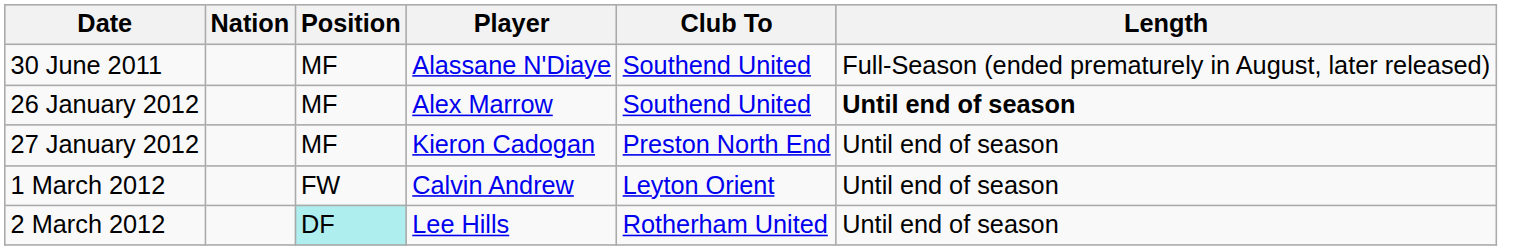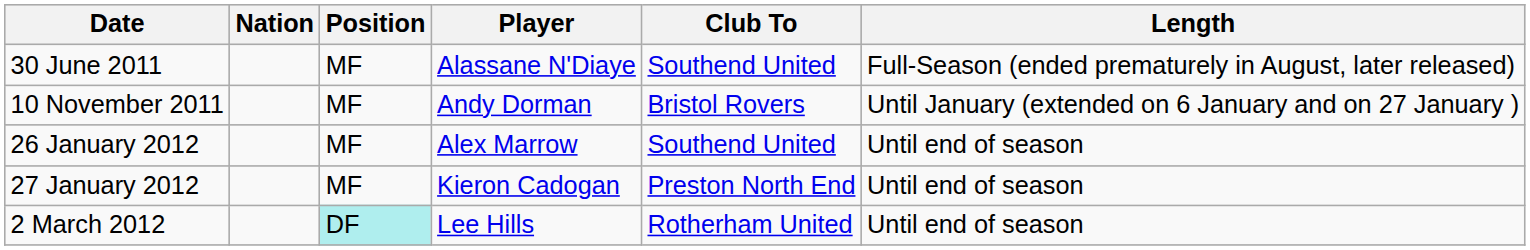 <table class="wikitable">
 <tr>
 <th>Date</th>
 <th>Nation</th>
 <th>Position</th>
 <th>Player</th>
 <th>Club To</th>
 <th>Length</th>
 </tr>
 <tr>
 <td>30 June 2011</td>
 <td></td>
 <td>MF</td>
 <td><a href='#'>Alassane N'Diaye</a></td>
 <td><a href='#'>Southend United</a></td>
 <td>Full-Season (ended prematurely in August, later released)</td>
 </tr>
 <tr>
+<td>10 November 2011</td>
+<td></td>
+<td>MF</td>
+<td><a href='#'>Andy Dorman</a></td>
+<td><a href='#'>Bristol Rovers</a></td>
+<td>Until January (extended on 6 January and on 27 January )</td>
+</tr>
+<tr>
 <td>26 January 2012</td>
 <td></td>
 <td>MF</td>
 <td><a href='#'>Alex Marrow</a></td>
 <td><a href='#'>Southend United</a></td>
-<td><strong>Until end of season</strong></td>
+<td>Until end of season</td>
 </tr>
 <tr>
 <td>27 January 2012</td>
 <td></td>
 <td>MF</td>
 <td><a href='#'>Kieron Cadogan</a></td>
 <td><a href='#'>Preston North End</a></td>
-<td>Until end of season</td>
-</tr>
-<tr>
-<td>1 March 2012</td>
-<td></td>
-<td>FW</td>
-<td><a href='#'>Calvin Andrew</a></td>
-<td><a href='#'>Leyton Orient</a></td>
 <td>Until end of season</td>
 </tr>
 <tr>
 <td>2 March 2012</td>
 <td></td>
 <td style="background: paleturquoise;">DF</td>
 <td><a href='#'>Lee Hills</a></td>
 <td><a href='#'>Rotherham United</a></td>
 <td>Until end of season</td>
 </tr>
 </table>
